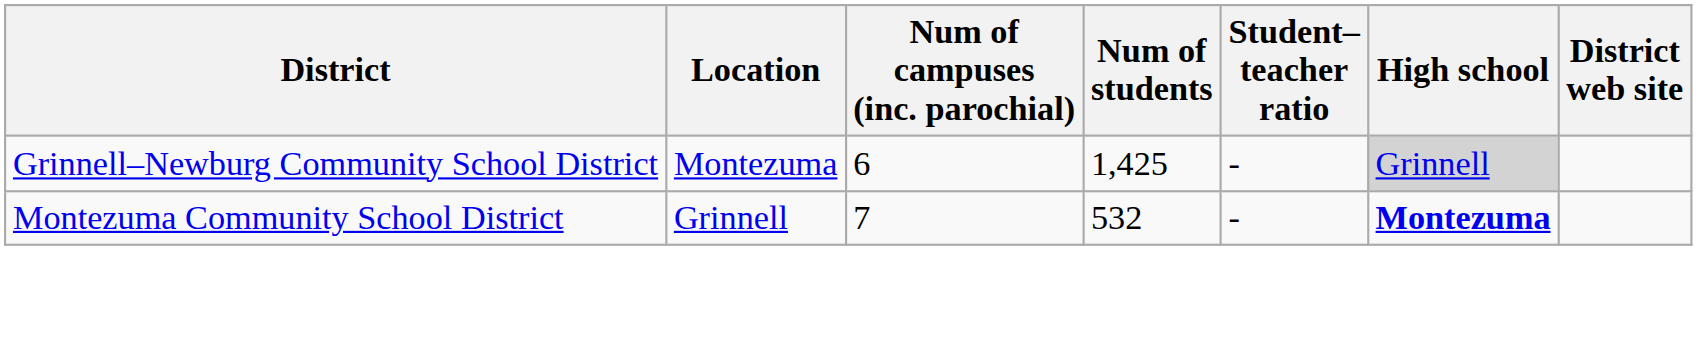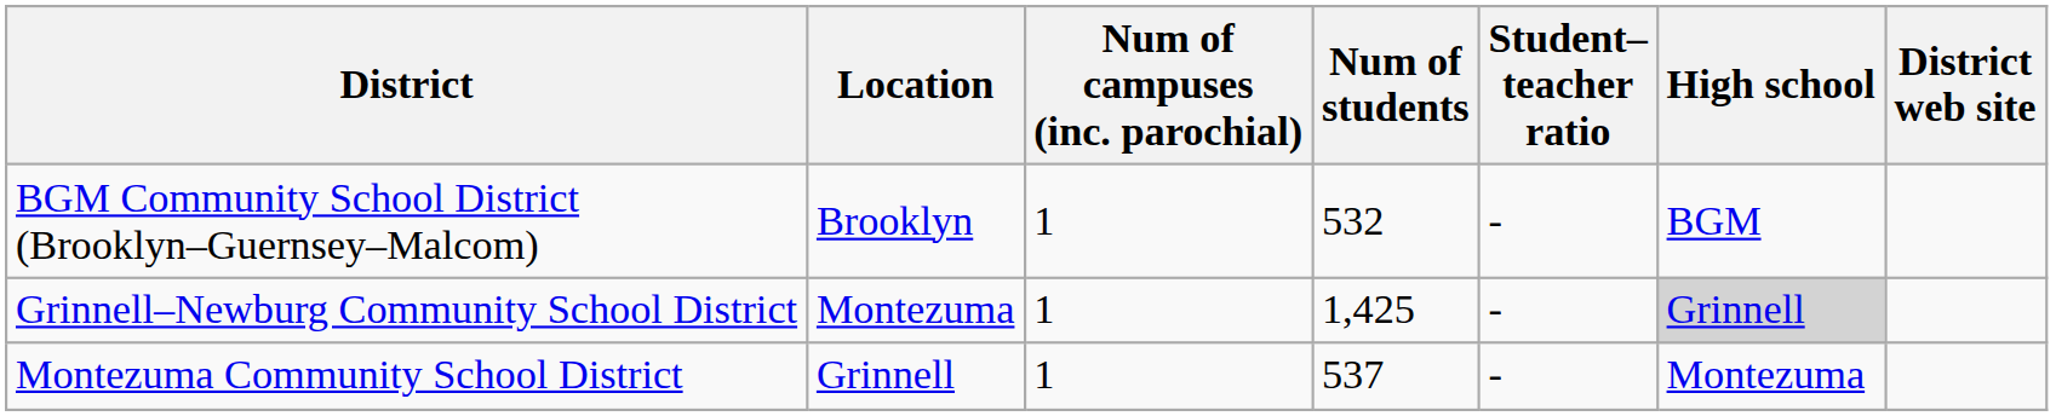 <table class="wikitable sortable">
 <tr>
 <th>District</th>
 <th>Location</th>
 <th>Num of<br>campuses<br>(inc. parochial)</th>
 <th>Num of<br>students</th>
 <th>Student–<br>teacher<br>ratio</th>
 <th>High school</th>
 <th>District<br>web site</th>
 </tr>
 <tr>
+<td><a href='#'>BGM Community School District</a><br>(Brooklyn–Guernsey–Malcom)</td>
+<td><a href='#'>Brooklyn</a></td>
+<td>1</td>
+<td>532</td>
+<td>-</td>
+<td><a href='#'>BGM</a></td>
+<td></td>
+</tr>
+<tr>
 <td><a href='#'>Grinnell–Newburg Community School District</a></td>
 <td><a href='#'>Montezuma</a></td>
-<td>6</td>
+<td>1</td>
 <td>1,425</td>
 <td>-</td>
 <td style="background: lightgrey;"><a href='#'>Grinnell</a></td>
 <td></td>
 </tr>
 <tr>
 <td><a href='#'>Montezuma Community School District</a></td>
 <td><a href='#'>Grinnell</a></td>
-<td>7</td>
-<td>532</td>
+<td>1</td>
+<td>537</td>
 <td>-</td>
-<td><strong><a href='#'>Montezuma</a></strong></td>
+<td><a href='#'>Montezuma</a></td>
 <td></td>
 </tr>
 </table>
